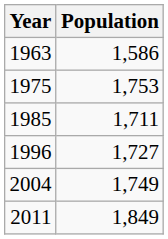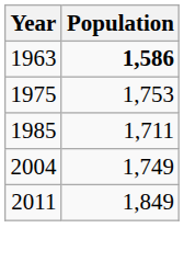 <table class="wikitable" style="line-height:1.1em;">
 <tr>
 <th>Year</th>
 <th>Population</th>
 </tr>
 <tr align="right">
 <td>1963</td>
-<td>1,586</td>
+<td><strong>1,586</strong></td>
 </tr>
 <tr align="right">
 <td>1975</td>
 <td>1,753</td>
 </tr>
 <tr align="right">
 <td>1985</td>
 <td>1,711</td>
 </tr>
 <tr align="right">
-<td>1996</td>
-<td>1,727</td>
-</tr>
-<tr align="right">
 <td>2004</td>
 <td>1,749</td>
 </tr>
 <tr align="right">
 <td>2011</td>
 <td>1,849</td>
 </tr>
 </table>
